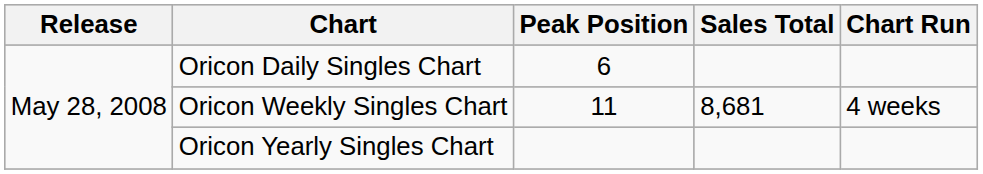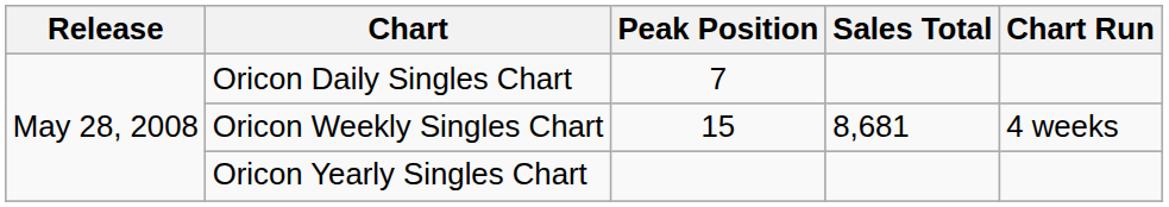 <table class="wikitable">
 <tr>
 <th>Release</th>
 <th>Chart</th>
 <th>Peak Position</th>
 <th>Sales Total</th>
 <th>Chart Run</th>
 </tr>
 <tr>
 <td rowspan="3">May 28, 2008</td>
 <td>Oricon Daily Singles Chart</td>
-<td align="center">6</td>
+<td align="center">7</td>
 <td></td>
 <td></td>
 </tr>
 <tr>
 <td>Oricon Weekly Singles Chart</td>
-<td align="center">11</td>
+<td align="center">15</td>
 <td>8,681</td>
 <td>4 weeks</td>
 </tr>
 <tr>
 <td>Oricon Yearly Singles Chart</td>
 <td align="center"></td>
 <td></td>
 <td></td>
 </tr>
 </table>
